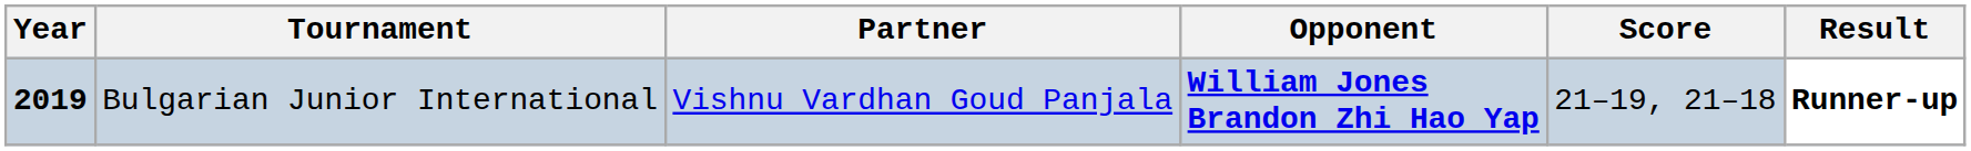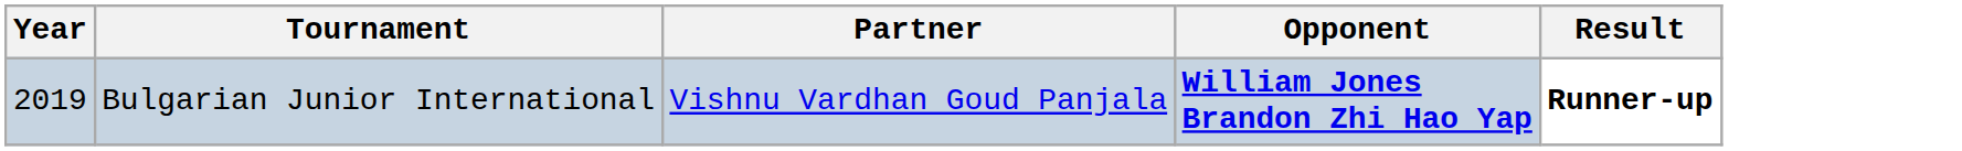 <table class="sortable wikitable" style="font-size: 90%;">
 <tr>
 <th>Year</th>
 <th>Tournament</th>
 <th>Partner</th>
 <th>Opponent</th>
-<th>Score</th>
 <th>Result</th>
 </tr>
 <tr style="background:#C6D4E1">
-<td align="center"><strong>2019</strong></td>
+<td align="center">2019</td>
 <td align="left">Bulgarian Junior International</td>
 <td align="left"> <a href='#'>Vishnu Vardhan Goud Panjala</a></td>
 <td align="left"><strong> <a href='#'>William Jones</a><br> <a href='#'>Brandon Zhi Hao Yap</a></strong></td>
-<td align="left">21–19, 21–18</td>
 <td style="text-align:left; background:white"> <strong>Runner-up</strong></td>
 </tr>
 </table>
